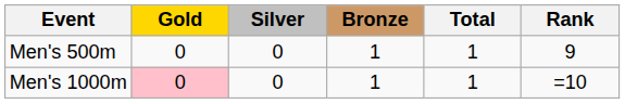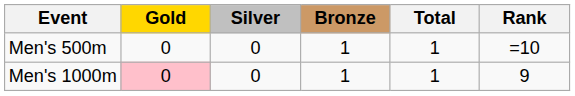 <table class="wikitable sortable" border="1" style="text-align:center; font-size:100%;">
 <tr>
 <th style="width:15:em;">Event</th>
 <td style="background:gold; width:4.5em; font-weight:bold;">Gold</td>
 <td style="background:silver; width:4.5em; font-weight:bold;">Silver</td>
 <td style="background:#cc9966; width:4.5em; font-weight:bold;">Bronze</td>
 <th style="width:4.5em;">Total</th>
 <th style="width:4.5em;">Rank</th>
 </tr>
 <tr>
 <td align=left>Men's 500m</td>
 <td>0</td>
 <td>0</td>
 <td>1</td>
 <td>1</td>
-<td>9</td>
+<td>=10</td>
 </tr>
 <tr>
 <td align=left>Men's 1000m</td>
 <td style="background: pink;">0</td>
 <td>0</td>
 <td>1</td>
 <td>1</td>
-<td>=10</td>
+<td>9</td>
 </tr>
 </table>
